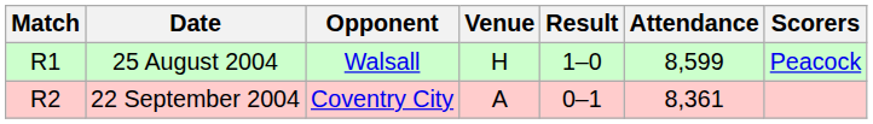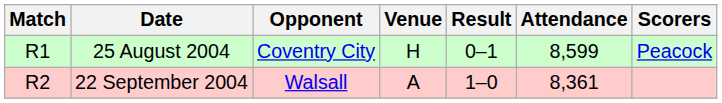 <table class="wikitable" style="font-size:100%; text-align:center">
 <tr>
 <th>Match</th>
 <th>Date</th>
 <th>Opponent</th>
 <th>Venue</th>
 <th>Result</th>
 <th>Attendance</th>
 <th>Scorers</th>
 </tr>
 <tr style="background: #CCFFCC;">
 <td>R1</td>
 <td>25 August 2004</td>
-<td><a href='#'>Walsall</a></td>
+<td><a href='#'>Coventry City</a></td>
 <td>H</td>
-<td>1–0</td>
+<td>0–1</td>
 <td>8,599</td>
 <td><a href='#'>Peacock</a></td>
 </tr>
 <tr style="background: #FFCCCC;">
 <td>R2</td>
 <td>22 September 2004</td>
-<td><a href='#'>Coventry City</a></td>
+<td><a href='#'>Walsall</a></td>
 <td>A</td>
-<td>0–1</td>
+<td>1–0</td>
 <td>8,361</td>
 <td></td>
 </tr>
 </table>
